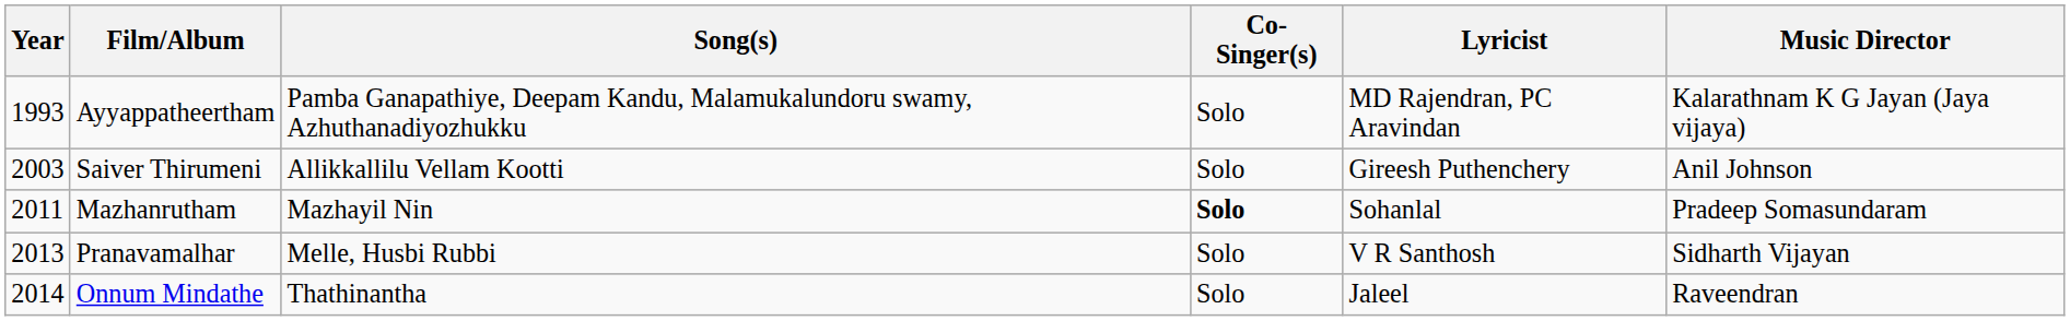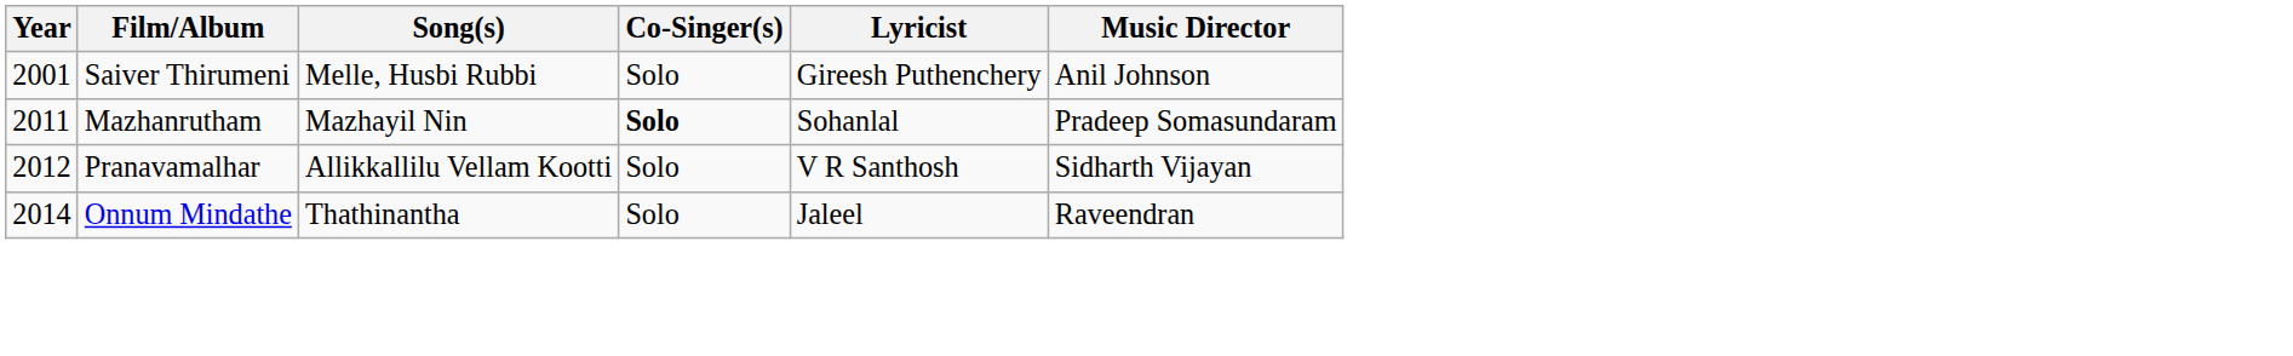 <table class="wikitable sortable">
 <tr>
 <th scope="col">Year</th>
 <th scope="col">Film/Album</th>
 <th scope="col">Song(s)</th>
 <th scope="col">Co-Singer(s)</th>
 <th scope="col">Lyricist</th>
 <th scope="col">Music Director</th>
 </tr>
 <tr>
-<td>1993</td>
-<td>Ayyappatheertham</td>
-<td>Pamba Ganapathiye, Deepam Kandu, Malamukalundoru swamy, Azhuthanadiyozhukku</td>
-<td>Solo</td>
-<td>MD Rajendran, PC Aravindan</td>
-<td>Kalarathnam K G Jayan (Jaya vijaya)</td>
-</tr>
-<tr>
-<td>2003</td>
+<td>2001</td>
 <td>Saiver Thirumeni</td>
-<td>Allikkallilu Vellam Kootti</td>
+<td>Melle, Husbi Rubbi</td>
 <td>Solo</td>
 <td>Gireesh Puthenchery</td>
 <td>Anil Johnson</td>
 </tr>
 <tr>
 <td>2011</td>
 <td>Mazhanrutham</td>
 <td>Mazhayil Nin</td>
 <td><strong>Solo</strong></td>
 <td>Sohanlal</td>
 <td>Pradeep Somasundaram</td>
 </tr>
 <tr>
-<td>2013</td>
+<td>2012</td>
 <td>Pranavamalhar</td>
-<td>Melle, Husbi Rubbi</td>
+<td>Allikkallilu Vellam Kootti</td>
 <td>Solo</td>
 <td>V R Santhosh</td>
 <td>Sidharth Vijayan</td>
 </tr>
 <tr>
 <td>2014</td>
 <td><a href='#'>Onnum Mindathe</a></td>
 <td>Thathinantha</td>
 <td>Solo</td>
 <td>Jaleel</td>
 <td>Raveendran</td>
 </tr>
 </table>
